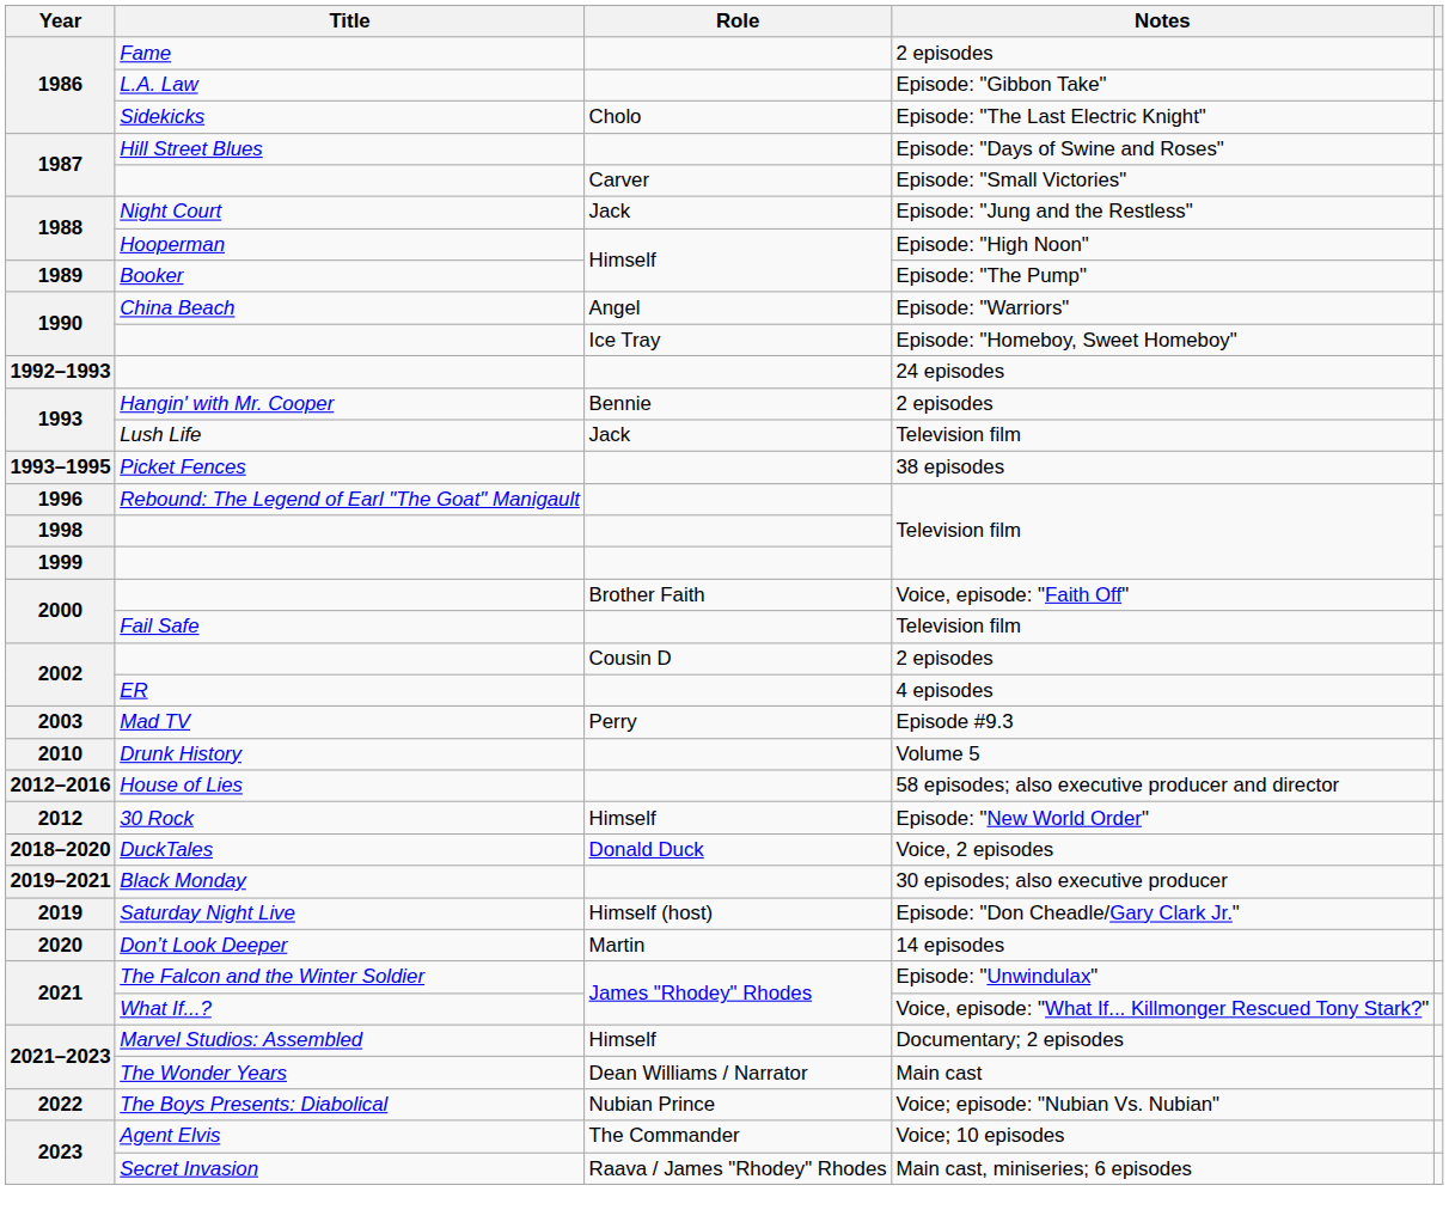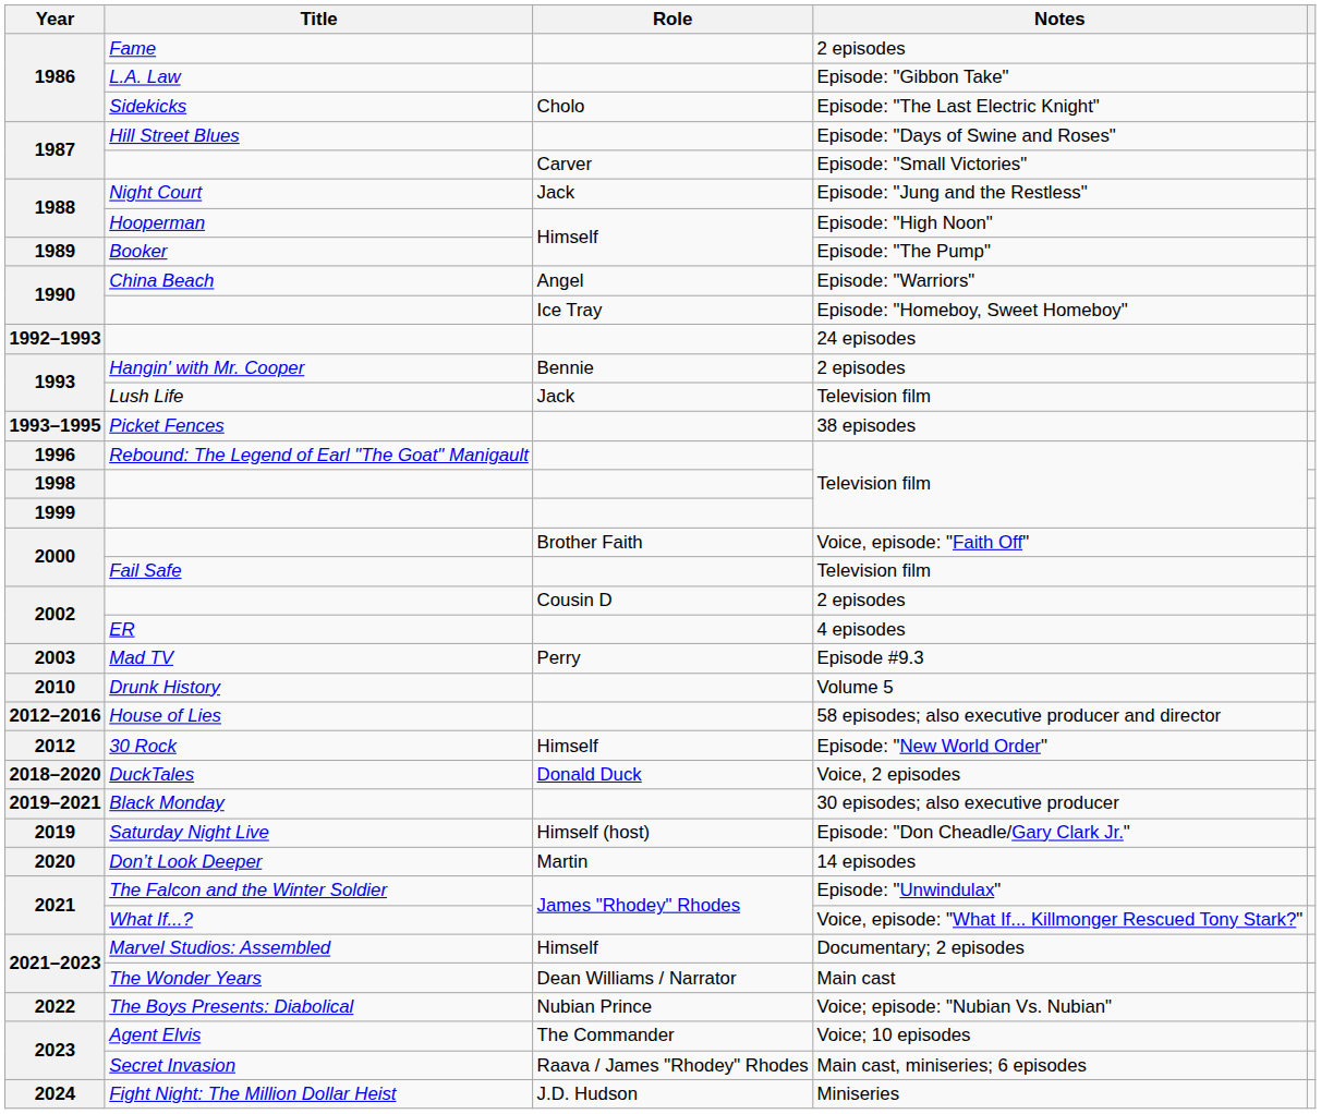 <table class="wikitable plainrowheaders sortable" style="margin-right: 0;">
 <tr>
 <th scope="col">Year</th>
 <th scope="col">Title</th>
 <th scope="col">Role</th>
 <th scope="col" class="unsortable">Notes</th>
 <th scope="col" class="unsortable"></th>
 </tr>
 <tr>
 <th rowspan="3" scope="row">1986</th>
 <td><em><a href='#'>Fame</a></em></td>
 <td></td>
 <td>2 episodes</td>
 <td style="text-align: center;"></td>
 </tr>
 <tr>
 <td><em><a href='#'>L.A. Law</a></em></td>
 <td></td>
 <td>Episode: "Gibbon Take"</td>
 <td style="text-align: center;"></td>
 </tr>
 <tr>
 <td><em><a href='#'>Sidekicks</a></em></td>
 <td>Cholo</td>
 <td>Episode: "The Last Electric Knight"</td>
 <td style="text-align: center;"></td>
 </tr>
 <tr>
 <th rowspan="2" scope="row">1987</th>
 <td><em><a href='#'>Hill Street Blues</a></em></td>
 <td></td>
 <td>Episode: "Days of Swine and Roses"</td>
 <td style="text-align: center;"></td>
 </tr>
 <tr>
 <td><em></em></td>
 <td>Carver</td>
 <td>Episode: "Small Victories"</td>
 <td style="text-align: center;"></td>
 </tr>
 <tr>
 <th rowspan="2" scope="row">1988</th>
 <td><em><a href='#'>Night Court</a></em></td>
 <td>Jack</td>
 <td>Episode: "Jung and the Restless"</td>
 <td style="text-align: center;"></td>
 </tr>
 <tr>
 <td><em><a href='#'>Hooperman</a></em></td>
 <td rowspan="2">Himself</td>
 <td>Episode: "High Noon"</td>
 <td style="text-align: center;"></td>
 </tr>
 <tr>
 <th scope="row">1989</th>
 <td><em><a href='#'>Booker</a></em></td>
 <td>Episode: "The Pump"</td>
 <td style="text-align: center;"></td>
 </tr>
 <tr>
 <th rowspan="2" scope="row">1990</th>
 <td><em><a href='#'>China Beach</a></em></td>
 <td>Angel</td>
 <td>Episode: "Warriors"</td>
 <td style="text-align: center;"></td>
 </tr>
 <tr>
 <td><em></em></td>
 <td>Ice Tray</td>
 <td>Episode: "Homeboy, Sweet Homeboy"</td>
 <td style="text-align: center;"></td>
 </tr>
 <tr>
 <th scope="row">1992–1993</th>
 <td><em></em></td>
 <td></td>
 <td>24 episodes</td>
 <td style="text-align: center;"></td>
 </tr>
 <tr>
 <th rowspan="2" scope="row">1993</th>
 <td><em><a href='#'>Hangin' with Mr. Cooper</a></em></td>
 <td>Bennie</td>
 <td>2 episodes</td>
 <td style="text-align: center;"></td>
 </tr>
 <tr>
 <td><em>Lush Life</em></td>
 <td>Jack</td>
 <td>Television film</td>
 <td style="text-align: center;"></td>
 </tr>
 <tr>
 <th scope="row">1993–1995</th>
 <td><em><a href='#'>Picket Fences</a></em></td>
 <td></td>
 <td>38 episodes</td>
 <td style="text-align: center;"></td>
 </tr>
 <tr>
 <th scope="row">1996</th>
 <td><em><a href='#'>Rebound: The Legend of Earl "The Goat" Manigault</a></em></td>
 <td></td>
 <td rowspan="3">Television film</td>
 <td style="text-align: center;"></td>
 </tr>
 <tr>
 <th scope="row">1998</th>
 <td><em></em></td>
 <td></td>
 <td style="text-align: center;"></td>
 </tr>
 <tr>
 <th scope="row">1999</th>
 <td><em></em></td>
 <td></td>
 <td style="text-align: center;"></td>
 </tr>
 <tr>
 <th rowspan="2" scope="row">2000</th>
 <td><em></em></td>
 <td>Brother Faith</td>
 <td>Voice, episode: "<a href='#'>Faith Off</a>"</td>
 <td style="text-align: center;"></td>
 </tr>
 <tr>
 <td><em><a href='#'>Fail Safe</a></em></td>
 <td></td>
 <td>Television film</td>
 <td style="text-align: center;"></td>
 </tr>
 <tr>
 <th rowspan="2" scope="row">2002</th>
 <td><em></em></td>
 <td>Cousin D</td>
 <td>2 episodes</td>
 <td style="text-align: center;"></td>
 </tr>
 <tr>
 <td><em><a href='#'>ER</a></em></td>
 <td></td>
 <td>4 episodes</td>
 <td style="text-align: center;"></td>
 </tr>
 <tr>
 <th scope="row">2003</th>
 <td><em><a href='#'>Mad TV</a></em></td>
 <td>Perry</td>
 <td>Episode #9.3</td>
 <td style="text-align: center;"></td>
 </tr>
 <tr>
 <th scope="row">2010</th>
 <td><em><a href='#'>Drunk History</a></em></td>
 <td></td>
 <td>Volume 5</td>
 <td style="text-align: center;"></td>
 </tr>
 <tr>
 <th scope="row">2012–2016</th>
 <td><em><a href='#'>House of Lies</a></em></td>
 <td></td>
 <td>58 episodes; also executive producer and director</td>
 <td style="text-align: center;"></td>
 </tr>
 <tr>
 <th scope="row">2012</th>
 <td><em><a href='#'>30 Rock</a></em></td>
 <td>Himself</td>
 <td>Episode: "<a href='#'>New World Order</a>"</td>
 <td style="text-align: center;"></td>
 </tr>
 <tr>
 <th scope="row">2018–2020</th>
 <td><em><a href='#'>DuckTales</a></em></td>
 <td><a href='#'>Donald Duck</a></td>
 <td>Voice, 2 episodes</td>
 <td style="text-align: center;"></td>
 </tr>
 <tr>
 <th scope="row">2019–2021</th>
 <td><em><a href='#'>Black Monday</a></em></td>
 <td></td>
 <td>30 episodes; also executive producer</td>
 <td style="text-align: center;"></td>
 </tr>
 <tr>
 <th scope="row">2019</th>
 <td><em><a href='#'>Saturday Night Live</a></em></td>
 <td>Himself (host)</td>
 <td>Episode: "Don Cheadle/<a href='#'>Gary Clark Jr.</a>"</td>
 <td style="text-align: center;"></td>
 </tr>
 <tr>
 <th scope="row">2020</th>
 <td><em><a href='#'>Don’t Look Deeper</a></em></td>
 <td>Martin</td>
 <td>14 episodes</td>
 <td style="text-align: center;"></td>
 </tr>
 <tr>
 <th rowspan="2" scope="row">2021</th>
 <td><em><a href='#'>The Falcon and the Winter Soldier</a></em></td>
 <td rowspan=2><a href='#'>James "Rhodey" Rhodes</a></td>
 <td>Episode: "<a href='#'>Unwindulax</a>"</td>
 <td style="text-align: center;"></td>
 </tr>
 <tr>
 <td><em><a href='#'>What If...?</a></em></td>
 <td>Voice, episode: "<a href='#'>What If... Killmonger Rescued Tony Stark?</a>"</td>
 <td></td>
 </tr>
 <tr>
 <th rowspan=2 scope="row">2021–2023</th>
 <td><em><a href='#'>Marvel Studios: Assembled</a></em></td>
 <td>Himself</td>
 <td>Documentary; 2 episodes</td>
 <td></td>
 </tr>
 <tr>
 <td><em><a href='#'>The Wonder Years</a></em></td>
 <td>Dean Williams / Narrator</td>
 <td>Main cast</td>
 <td></td>
 </tr>
 <tr>
 <th scope="row">2022</th>
 <td><em><a href='#'>The Boys Presents: Diabolical</a></em></td>
 <td>Nubian Prince</td>
 <td>Voice; episode: "Nubian Vs. Nubian"</td>
 <td></td>
 </tr>
 <tr>
 <th rowspan="2" scope="row">2023</th>
 <td><em><a href='#'>Agent Elvis</a></em></td>
 <td>The Commander</td>
 <td>Voice; 10 episodes</td>
 <td></td>
 </tr>
 <tr>
 <td><em><a href='#'>Secret Invasion</a></em></td>
 <td>Raava / James "Rhodey" Rhodes</td>
 <td>Main cast, miniseries; 6 episodes</td>
 <td></td>
 </tr>
+<tr>
+<th scope="row">2024</th>
+<td><em><a href='#'>Fight Night: The Million Dollar Heist</a></em></td>
+<td>J.D. Hudson</td>
+<td>Miniseries</td>
+<td></td>
+</tr>
 </table>
